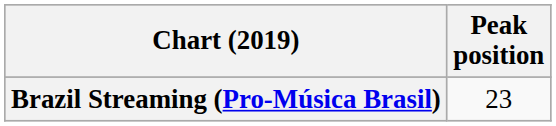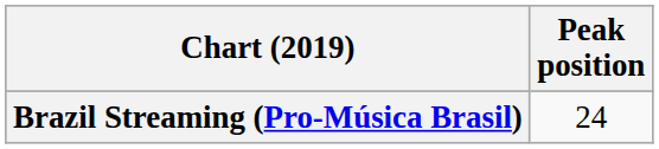 <table class="wikitable plainrowheaders" style="text-align:center">
 <tr>
 <th scope="col">Chart (2019)</th>
 <th scope="col">Peak<br>position</th>
 </tr>
 <tr>
 <th scope="row">Brazil Streaming (<a href='#'>Pro-Música Brasil</a>)</th>
-<td>23</td>
+<td>24</td>
 </tr>
 </table>
